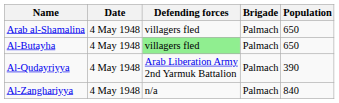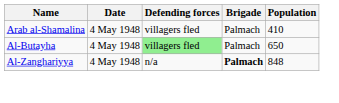 <table class="wikitable">
 <tr>
 <th>Name</th>
 <th>Date</th>
 <th>Defending forces</th>
 <th>Brigade</th>
 <th>Population</th>
 </tr>
 <tr>
 <td><a href='#'>Arab al-Shamalina</a></td>
 <td>4 May 1948</td>
 <td>villagers fled</td>
 <td>Palmach</td>
-<td>650</td>
+<td>410</td>
 </tr>
 <tr>
 <td><a href='#'>Al-Butayha</a></td>
 <td>4 May 1948</td>
 <td style="background: lightgreen;">villagers fled</td>
 <td>Palmach</td>
 <td>650</td>
 </tr>
 <tr>
-<td><a href='#'>Al-Qudayriyya</a></td>
-<td>4 May 1948</td>
-<td><a href='#'>Arab Liberation Army</a><br>2nd Yarmuk Battalion</td>
-<td>Palmach</td>
-<td>390</td>
-</tr>
-<tr>
 <td><a href='#'>Al-Zanghariyya</a></td>
 <td>4 May 1948</td>
 <td>n/a</td>
-<td>Palmach</td>
-<td>840</td>
+<td><strong>Palmach</strong></td>
+<td>848</td>
 </tr>
 </table>
